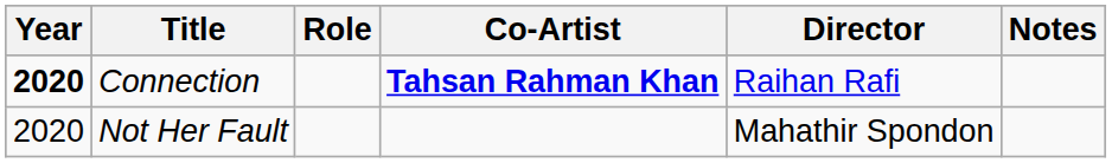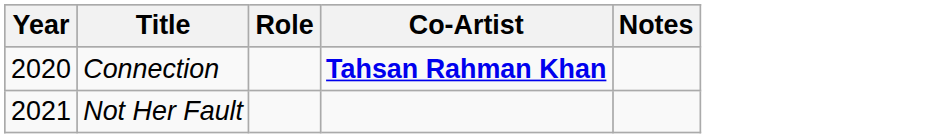 <table class="wikitable sortable">
 <tr>
 <th>Year</th>
 <th>Title</th>
 <th>Role</th>
 <th>Co-Artist</th>
-<th>Director</th>
 <th>Notes</th>
 </tr>
 <tr>
-<td><strong>2020</strong></td>
+<td>2020</td>
 <td><em>Connection</em></td>
 <td></td>
 <td><strong><a href='#'>Tahsan Rahman Khan</a></strong></td>
-<td><a href='#'>Raihan Rafi</a></td>
 <td></td>
 </tr>
 <tr>
-<td>2020</td>
+<td>2021</td>
 <td><em>Not Her Fault</em></td>
 <td></td>
 <td></td>
-<td>Mahathir Spondon</td>
 <td></td>
 </tr>
 </table>
